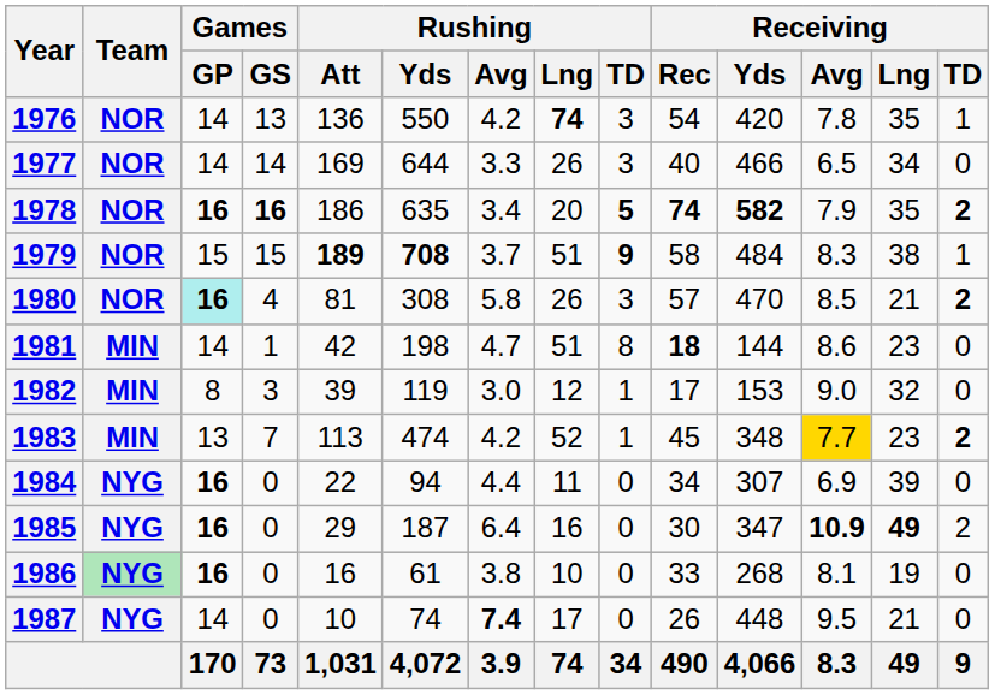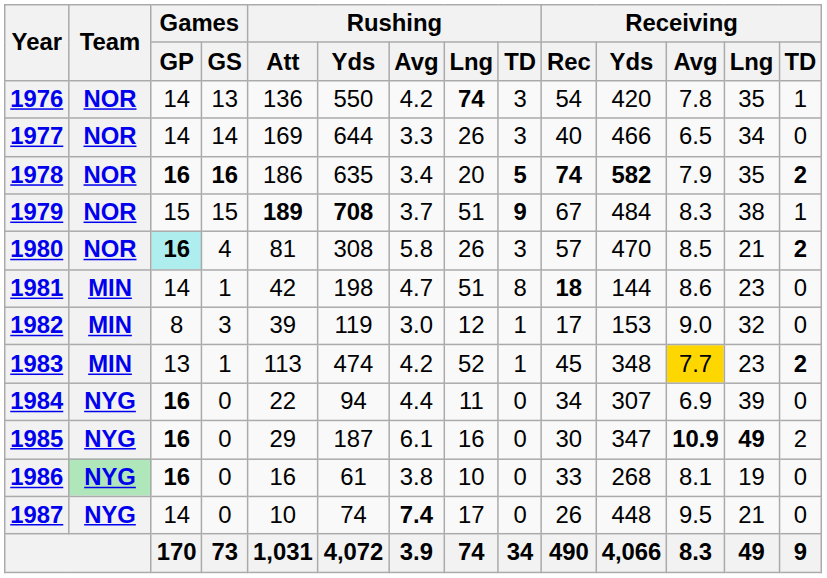 <table class="wikitable" style="text-align:center;">
 <tr>
 <th rowspan="2">Year</th>
 <th rowspan="2">Team</th>
 <th colspan="2">Games</th>
 <th colspan="5">Rushing</th>
 <th colspan="5">Receiving</th>
 </tr>
 <tr>
 <th>GP</th>
 <th>GS</th>
 <th>Att</th>
 <th>Yds</th>
 <th>Avg</th>
 <th>Lng</th>
 <th>TD</th>
 <th>Rec</th>
 <th>Yds</th>
 <th>Avg</th>
 <th>Lng</th>
 <th>TD</th>
 </tr>
 <tr>
 <th><a href='#'>1976</a></th>
 <th><a href='#'>NOR</a></th>
 <td>14</td>
 <td>13</td>
 <td>136</td>
 <td>550</td>
 <td>4.2</td>
 <td><strong>74</strong></td>
 <td>3</td>
 <td>54</td>
 <td>420</td>
 <td>7.8</td>
 <td>35</td>
 <td>1</td>
 </tr>
 <tr>
 <th><a href='#'>1977</a></th>
 <th><a href='#'>NOR</a></th>
 <td>14</td>
 <td>14</td>
 <td>169</td>
 <td>644</td>
 <td>3.3</td>
 <td>26</td>
 <td>3</td>
 <td>40</td>
 <td>466</td>
 <td>6.5</td>
 <td>34</td>
 <td>0</td>
 </tr>
 <tr>
 <th><a href='#'>1978</a></th>
 <th><a href='#'>NOR</a></th>
 <td><strong>16</strong></td>
 <td><strong>16</strong></td>
 <td>186</td>
 <td>635</td>
 <td>3.4</td>
 <td>20</td>
 <td><strong>5</strong></td>
 <td><strong>74</strong></td>
 <td><strong>582</strong></td>
 <td>7.9</td>
 <td>35</td>
 <td><strong>2</strong></td>
 </tr>
 <tr>
 <th><a href='#'>1979</a></th>
 <th><a href='#'>NOR</a></th>
 <td>15</td>
 <td>15</td>
 <td><strong>189</strong></td>
 <td><strong>708</strong></td>
 <td>3.7</td>
 <td>51</td>
 <td><strong>9</strong></td>
-<td>58</td>
+<td>67</td>
 <td>484</td>
 <td>8.3</td>
 <td>38</td>
 <td>1</td>
 </tr>
 <tr>
 <th><a href='#'>1980</a></th>
 <th><a href='#'>NOR</a></th>
 <td style="background: paleturquoise;"><strong>16</strong></td>
 <td>4</td>
 <td>81</td>
 <td>308</td>
 <td>5.8</td>
 <td>26</td>
 <td>3</td>
 <td>57</td>
 <td>470</td>
 <td>8.5</td>
 <td>21</td>
 <td><strong>2</strong></td>
 </tr>
 <tr>
 <th><a href='#'>1981</a></th>
 <th><a href='#'>MIN</a></th>
 <td>14</td>
 <td>1</td>
 <td>42</td>
 <td>198</td>
 <td>4.7</td>
 <td>51</td>
 <td>8</td>
 <td><strong>18</strong></td>
 <td>144</td>
 <td>8.6</td>
 <td>23</td>
 <td>0</td>
 </tr>
 <tr>
 <th><a href='#'>1982</a></th>
 <th><a href='#'>MIN</a></th>
 <td>8</td>
 <td>3</td>
 <td>39</td>
 <td>119</td>
 <td>3.0</td>
 <td>12</td>
 <td>1</td>
 <td>17</td>
 <td>153</td>
 <td>9.0</td>
 <td>32</td>
 <td>0</td>
 </tr>
 <tr>
 <th><a href='#'>1983</a></th>
 <th><a href='#'>MIN</a></th>
 <td>13</td>
-<td>7</td>
+<td>1</td>
 <td>113</td>
 <td>474</td>
 <td>4.2</td>
 <td>52</td>
 <td>1</td>
 <td>45</td>
 <td>348</td>
 <td style="background: gold;">7.7</td>
 <td>23</td>
 <td><strong>2</strong></td>
 </tr>
 <tr>
 <th><a href='#'>1984</a></th>
 <th><a href='#'>NYG</a></th>
 <td><strong>16</strong></td>
 <td>0</td>
 <td>22</td>
 <td>94</td>
 <td>4.4</td>
 <td>11</td>
 <td>0</td>
 <td>34</td>
 <td>307</td>
 <td>6.9</td>
 <td>39</td>
 <td>0</td>
 </tr>
 <tr>
 <th><a href='#'>1985</a></th>
 <th><a href='#'>NYG</a></th>
 <td><strong>16</strong></td>
 <td>0</td>
 <td>29</td>
 <td>187</td>
-<td>6.4</td>
+<td>6.1</td>
 <td>16</td>
 <td>0</td>
 <td>30</td>
 <td>347</td>
 <td><strong>10.9</strong></td>
 <td><strong>49</strong></td>
 <td>2</td>
 </tr>
 <tr>
 <th><a href='#'>1986</a></th>
 <th style="background:#afe6ba; width:3em;"><a href='#'>NYG</a></th>
 <td><strong>16</strong></td>
 <td>0</td>
 <td>16</td>
 <td>61</td>
 <td>3.8</td>
 <td>10</td>
 <td>0</td>
 <td>33</td>
 <td>268</td>
 <td>8.1</td>
 <td>19</td>
 <td>0</td>
 </tr>
 <tr>
 <th><a href='#'>1987</a></th>
 <th><a href='#'>NYG</a></th>
 <td>14</td>
 <td>0</td>
 <td>10</td>
 <td>74</td>
 <td><strong>7.4</strong></td>
 <td>17</td>
 <td>0</td>
 <td>26</td>
 <td>448</td>
 <td>9.5</td>
 <td>21</td>
 <td>0</td>
 </tr>
 <tr>
 <th colspan="2"></th>
 <th>170</th>
 <th>73</th>
 <th>1,031</th>
 <th>4,072</th>
 <th>3.9</th>
 <th>74</th>
 <th>34</th>
 <th>490</th>
 <th>4,066</th>
 <th>8.3</th>
 <th>49</th>
 <th>9</th>
 </tr>
 </table>
